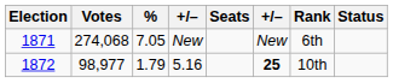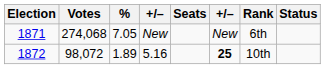 <table class=wikitable style=text-align:center>
 <tr>
 <th>Election</th>
 <th>Votes</th>
 <th>%</th>
 <th>+/–</th>
 <th>Seats</th>
 <th>+/–</th>
 <th>Rank</th>
 <th>Status</th>
 </tr>
 <tr>
 <td><a href='#'>1871</a></td>
 <td>274,068</td>
 <td>7.05</td>
 <td><em>New</em></td>
 <td></td>
 <td><em>New</em></td>
 <td>6th</td>
 <td></td>
 </tr>
 <tr>
 <td><a href='#'>1872</a></td>
-<td>98,977</td>
-<td>1.79</td>
+<td>98,072</td>
+<td>1.89</td>
 <td> 5.16</td>
 <td></td>
 <td><strong> 25</strong></td>
 <td> 10th</td>
 <td></td>
 </tr>
 </table>
